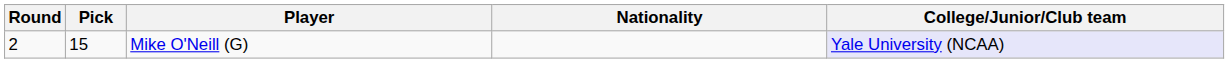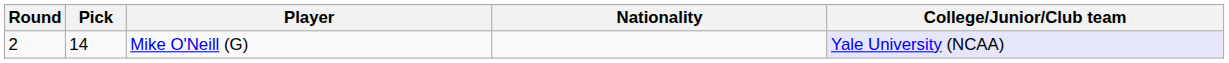 <table class="wikitable">
 <tr>
 <th bgcolor="#DDDDFF" width="5%">Round</th>
 <th bgcolor="#DDDDFF" width="5%">Pick</th>
 <th bgcolor="#DDDDFF" width="30%">Player</th>
 <th bgcolor="#DDDDFF" width="27.5%">Nationality</th>
 <th bgcolor="#DDDDFF" width="32.5%">College/Junior/Club team</th>
 </tr>
 <tr>
 <td>2</td>
-<td>15</td>
+<td>14</td>
 <td><a href='#'>Mike O'Neill</a> (G)</td>
 <td></td>
 <td style="background: lavender;"><a href='#'>Yale University</a> (NCAA)</td>
 </tr>
 </table>
